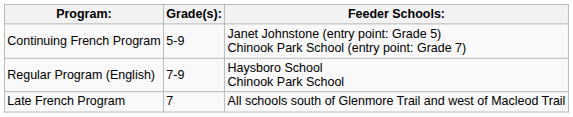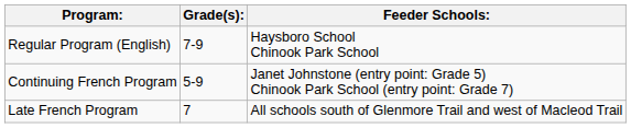 <table class="wikitable">
 <tr>
 <th>Program:</th>
 <th>Grade(s):</th>
 <th>Feeder Schools:</th>
 </tr>
 <tr>
+<td>Regular Program (English)</td>
+<td>7-9</td>
+<td>Haysboro School<br>Chinook Park School</td>
+</tr>
+<tr>
 <td>Continuing French Program</td>
 <td>5-9</td>
 <td>Janet Johnstone (entry point: Grade 5)<br>Chinook Park School (entry point: Grade 7)</td>
-</tr>
-<tr>
-<td>Regular Program (English)</td>
-<td>7-9</td>
-<td>Haysboro School<br>Chinook Park School</td>
 </tr>
 <tr>
 <td>Late French Program</td>
 <td>7</td>
 <td>All schools south of Glenmore Trail and west of Macleod Trail</td>
 </tr>
 </table>
